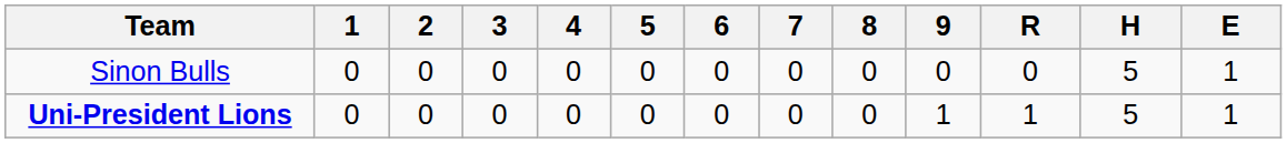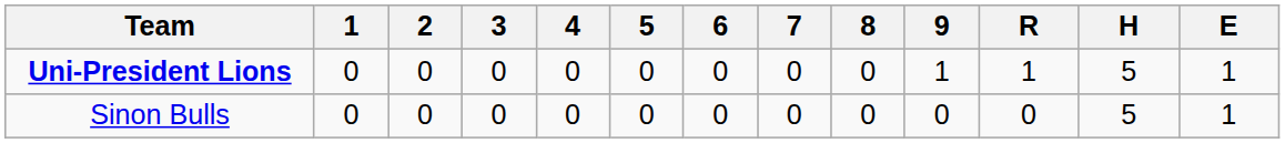 <table class=wikitable style="text-align:center">
 <tr>
 <th width = "170">Team</th>
 <th width = "35">1</th>
 <th width = "35">2</th>
 <th width = "35">3</th>
 <th width = "35">4</th>
 <th width = "35">5</th>
 <th width = "35">6</th>
 <th width = "35">7</th>
 <th width = "35">8</th>
 <th width = "35">9</th>
 <th width = "50">R</th>
 <th width = "50">H</th>
 <th width = "50">E</th>
 </tr>
 <tr>
+<td><strong><a href='#'>Uni-President Lions</a></strong></td>
+<td>0</td>
+<td>0</td>
+<td>0</td>
+<td>0</td>
+<td>0</td>
+<td>0</td>
+<td>0</td>
+<td>0</td>
+<td>1</td>
+<td>1</td>
+<td>5</td>
+<td>1</td>
+</tr>
+<tr>
 <td><a href='#'>Sinon Bulls</a></td>
 <td>0</td>
 <td>0</td>
 <td>0</td>
 <td>0</td>
 <td>0</td>
 <td>0</td>
 <td>0</td>
 <td>0</td>
 <td>0</td>
 <td>0</td>
 <td>5</td>
 <td>1</td>
 </tr>
-<tr>
-<td><strong><a href='#'>Uni-President Lions</a></strong></td>
-<td>0</td>
-<td>0</td>
-<td>0</td>
-<td>0</td>
-<td>0</td>
-<td>0</td>
-<td>0</td>
-<td>0</td>
-<td>1</td>
-<td>1</td>
-<td>5</td>
-<td>1</td>
-</tr>
 </table>
